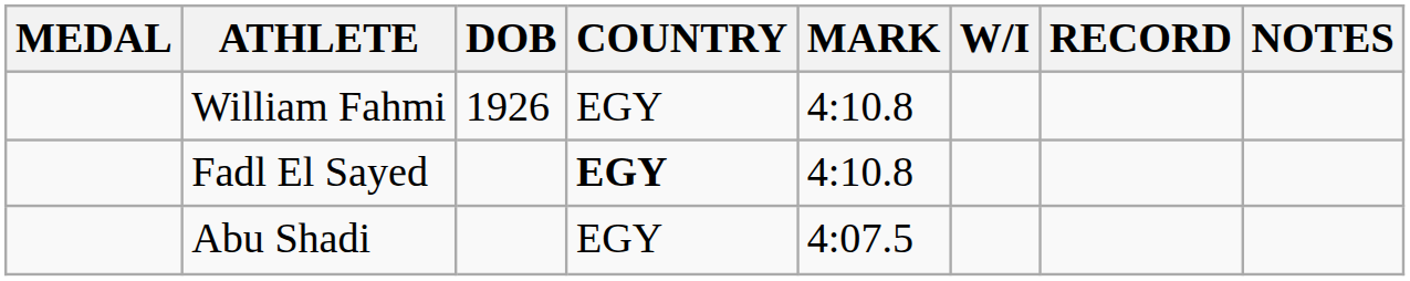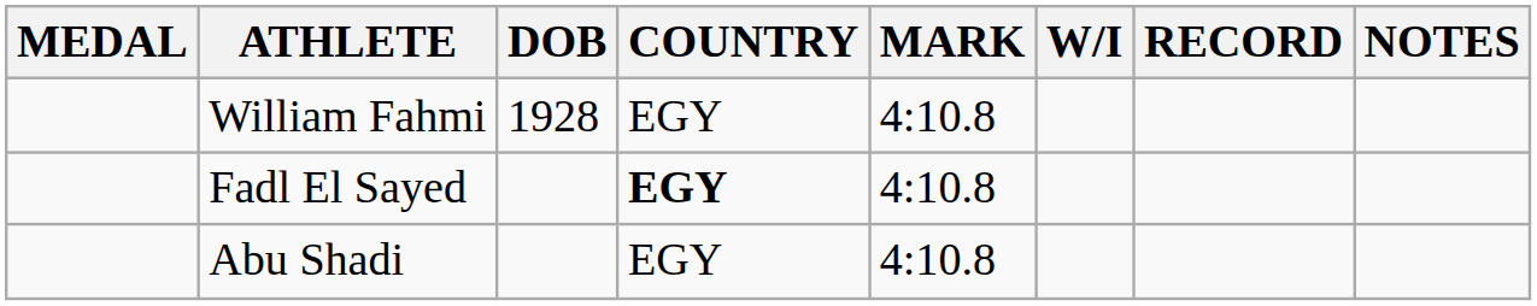 <table class="wikitable">
 <tr>
 <th>MEDAL</th>
 <th>ATHLETE</th>
 <th>DOB</th>
 <th>COUNTRY</th>
 <th>MARK</th>
 <th>W/I</th>
 <th>RECORD</th>
 <th>NOTES</th>
 </tr>
 <tr>
 <td></td>
 <td>William Fahmi</td>
-<td>1926</td>
+<td>1928</td>
 <td>EGY</td>
 <td>4:10.8</td>
 <td></td>
 <td></td>
 <td></td>
 </tr>
 <tr>
 <td></td>
 <td>Fadl El Sayed</td>
 <td></td>
 <td><strong>EGY</strong></td>
 <td>4:10.8</td>
 <td></td>
 <td></td>
 <td></td>
 </tr>
 <tr>
 <td></td>
 <td>Abu Shadi</td>
 <td></td>
 <td>EGY</td>
-<td>4:07.5</td>
+<td>4:10.8</td>
 <td></td>
 <td></td>
 <td></td>
 </tr>
 </table>
